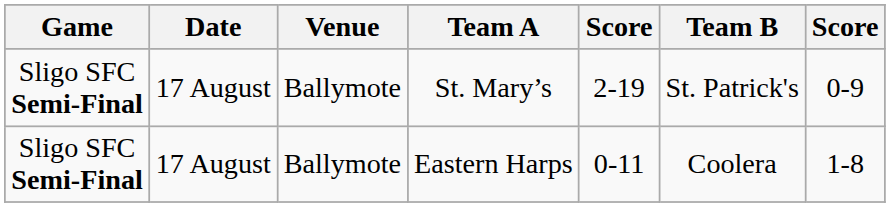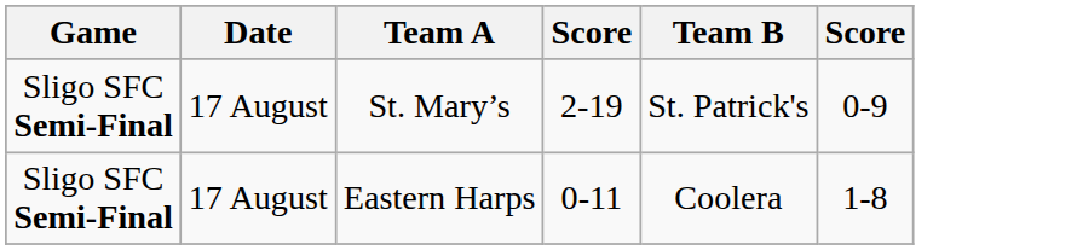 <table class="wikitable">
 <tr>
 <th>Game</th>
 <th>Date</th>
-<th>Venue</th>
 <th>Team A</th>
 <th>Score</th>
 <th>Team B</th>
 <th>Score</th>
 </tr>
 <tr align="center">
 <td>Sligo SFC<br><strong>Semi-Final</strong></td>
 <td>17 August</td>
-<td>Ballymote</td>
 <td>St. Mary’s</td>
 <td>2-19</td>
 <td>St. Patrick's</td>
 <td>0-9</td>
 </tr>
 <tr align="center">
 <td>Sligo SFC<br><strong>Semi-Final</strong></td>
 <td>17 August</td>
-<td>Ballymote</td>
 <td>Eastern Harps</td>
 <td>0-11</td>
 <td>Coolera</td>
 <td>1-8</td>
 </tr>
 </table>
